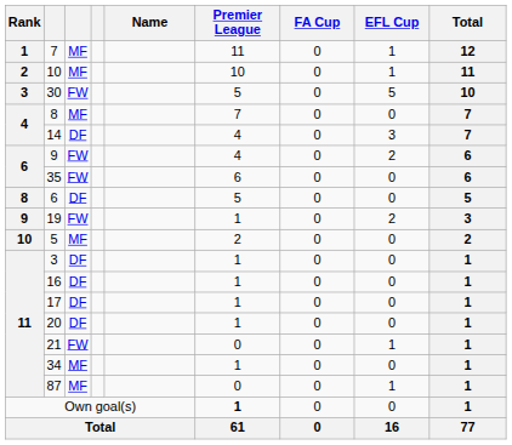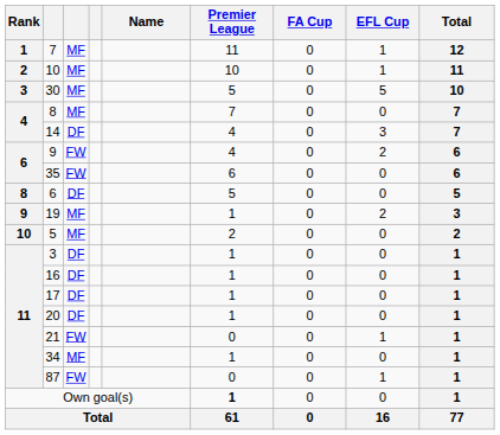 <table class="wikitable sortable" style="text-align:center;">
 <tr>
 <th width="15">Rank</th>
 <th width="15"></th>
 <th width="15"></th>
 <th width="15"></th>
 <th width="145">Name</th>
 <th width="120"><a href='#'>Premier League</a></th>
 <th width="120"><a href='#'>FA Cup</a></th>
 <th width="120"><a href='#'>EFL Cup</a></th>
 <th width="120">Total</th>
 </tr>
 <tr>
 <th>1</th>
 <td>7</td>
 <td><a href='#'>MF</a></td>
 <td></td>
 <td align="left"></td>
 <td>11</td>
 <td>0</td>
 <td>1</td>
 <th>12</th>
 </tr>
 <tr>
 <th>2</th>
 <td>10</td>
 <td><a href='#'>MF</a></td>
 <td></td>
 <td align="left"></td>
 <td>10</td>
 <td>0</td>
 <td>1</td>
 <th>11</th>
 </tr>
 <tr>
 <th>3</th>
 <td>30</td>
-<td><a href='#'>FW</a></td>
+<td><a href='#'>MF</a></td>
 <td></td>
 <td align="left"></td>
 <td>5</td>
 <td>0</td>
 <td>5</td>
 <th>10</th>
 </tr>
 <tr>
 <th rowspan="2">4</th>
 <td>8</td>
 <td><a href='#'>MF</a></td>
 <td></td>
 <td align="left"></td>
 <td>7</td>
 <td>0</td>
 <td>0</td>
 <th>7</th>
 </tr>
 <tr>
 <td>14</td>
 <td><a href='#'>DF</a></td>
 <td></td>
 <td align="left"></td>
 <td>4</td>
 <td>0</td>
 <td>3</td>
 <th>7</th>
 </tr>
 <tr>
 <th rowspan="2">6</th>
 <td>9</td>
 <td><a href='#'>FW</a></td>
 <td></td>
 <td align="left"></td>
 <td>4</td>
 <td>0</td>
 <td>2</td>
 <th>6</th>
 </tr>
 <tr>
 <td>35</td>
 <td><a href='#'>FW</a></td>
 <td></td>
 <td align="left"></td>
 <td>6</td>
 <td>0</td>
 <td>0</td>
 <th>6</th>
 </tr>
 <tr>
 <th>8</th>
 <td>6</td>
 <td><a href='#'>DF</a></td>
 <td></td>
 <td align="left"></td>
 <td>5</td>
 <td>0</td>
 <td>0</td>
 <th>5</th>
 </tr>
 <tr>
 <th>9</th>
 <td>19</td>
-<td><a href='#'>FW</a></td>
+<td><a href='#'>MF</a></td>
 <td></td>
 <td align="left"></td>
 <td>1</td>
 <td>0</td>
 <td>2</td>
 <th>3</th>
 </tr>
 <tr>
 <th>10</th>
 <td>5</td>
 <td><a href='#'>MF</a></td>
 <td></td>
 <td align="left"></td>
 <td>2</td>
 <td>0</td>
 <td>0</td>
 <th>2</th>
 </tr>
 <tr>
 <th rowspan="7">11</th>
 <td>3</td>
 <td><a href='#'>DF</a></td>
 <td></td>
 <td align="left"></td>
 <td>1</td>
 <td>0</td>
 <td>0</td>
 <th>1</th>
 </tr>
 <tr>
 <td>16</td>
 <td><a href='#'>DF</a></td>
 <td></td>
 <td align="left"></td>
 <td>1</td>
 <td>0</td>
 <td>0</td>
 <th>1</th>
 </tr>
 <tr>
 <td>17</td>
 <td><a href='#'>DF</a></td>
 <td></td>
 <td align="left"></td>
 <td>1</td>
 <td>0</td>
 <td>0</td>
 <th>1</th>
 </tr>
 <tr>
 <td>20</td>
 <td><a href='#'>DF</a></td>
 <td></td>
 <td align="left"></td>
 <td>1</td>
 <td>0</td>
 <td>0</td>
 <th>1</th>
 </tr>
 <tr>
 <td>21</td>
 <td><a href='#'>FW</a></td>
 <td></td>
 <td align="left"></td>
 <td>0</td>
 <td>0</td>
 <td>1</td>
 <th>1</th>
 </tr>
 <tr>
 <td>34</td>
 <td><a href='#'>MF</a></td>
 <td></td>
 <td align="left"></td>
 <td>1</td>
 <td>0</td>
 <td>0</td>
 <th>1</th>
 </tr>
 <tr>
 <td>87</td>
-<td><a href='#'>MF</a></td>
+<td><a href='#'>FW</a></td>
 <td></td>
 <td align="left"></td>
 <td>0</td>
 <td>0</td>
 <td>1</td>
 <th>1</th>
 </tr>
 <tr>
 <td colspan="5">Own goal(s)</td>
 <td><strong>1</strong></td>
 <td>0</td>
 <td>0</td>
 <th>1</th>
 </tr>
 <tr>
 <th colspan="5">Total</th>
 <th>61</th>
 <th>0</th>
 <th>16</th>
 <th>77</th>
 </tr>
 </table>
